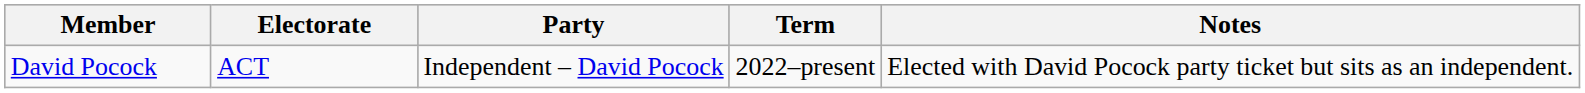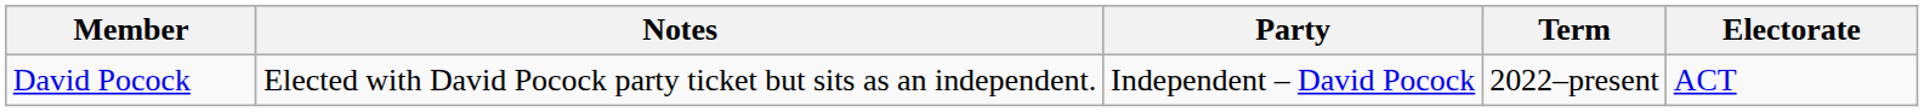 <table class="wikitable">
 <tr>
 <th width=120px>Member</th>
-<th width=120px>Electorate</th>
+<th>Notes</th>
 <th>Party</th>
 <th>Term</th>
-<th>Notes</th>
+<th width=120px>Electorate</th>
 </tr>
 <tr>
 <td><a href='#'>David Pocock</a></td>
-<td><a href='#'>ACT</a></td>
+<td>Elected with David Pocock party ticket but sits as an independent.</td>
 <td>Independent – <a href='#'>David Pocock</a></td>
 <td>2022–present</td>
-<td>Elected with David Pocock party ticket but sits as an independent.</td>
+<td><a href='#'>ACT</a></td>
 </tr>
 </table>
